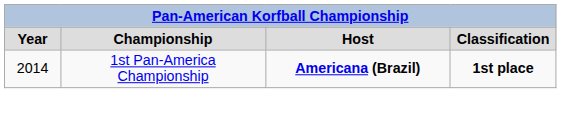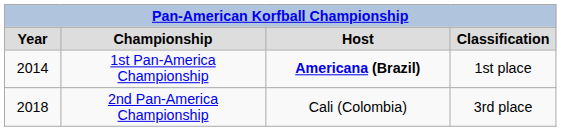 <table class="wikitable" style=font-size:90%>
 <tr align=center style="background:#B0C4DE;">
 <td colspan=4><strong><a href='#'>Pan-American Korfball Championship</a></strong></td>
 </tr>
 <tr align=center bgcolor="#dddddd">
 <td width=50><strong>Year</strong></td>
 <td width=200><strong>Championship</strong></td>
 <td width=180><strong>Host</strong></td>
 <td width=100><strong>Classification</strong></td>
 </tr>
 <tr align=center>
 <td>2014</td>
 <td><a href='#'>1st Pan-America Championship</a></td>
 <td><strong><a href='#'>Americana</a> (Brazil)</strong></td>
-<td align="center"><strong>1st place</strong></td>
+<td align="center">1st place</td>
+</tr>
+<tr align=center>
+<td>2018</td>
+<td><a href='#'>2nd Pan-America Championship</a></td>
+<td>Cali (Colombia)</td>
+<td align="center">3rd place</td>
 </tr>
 </table>
